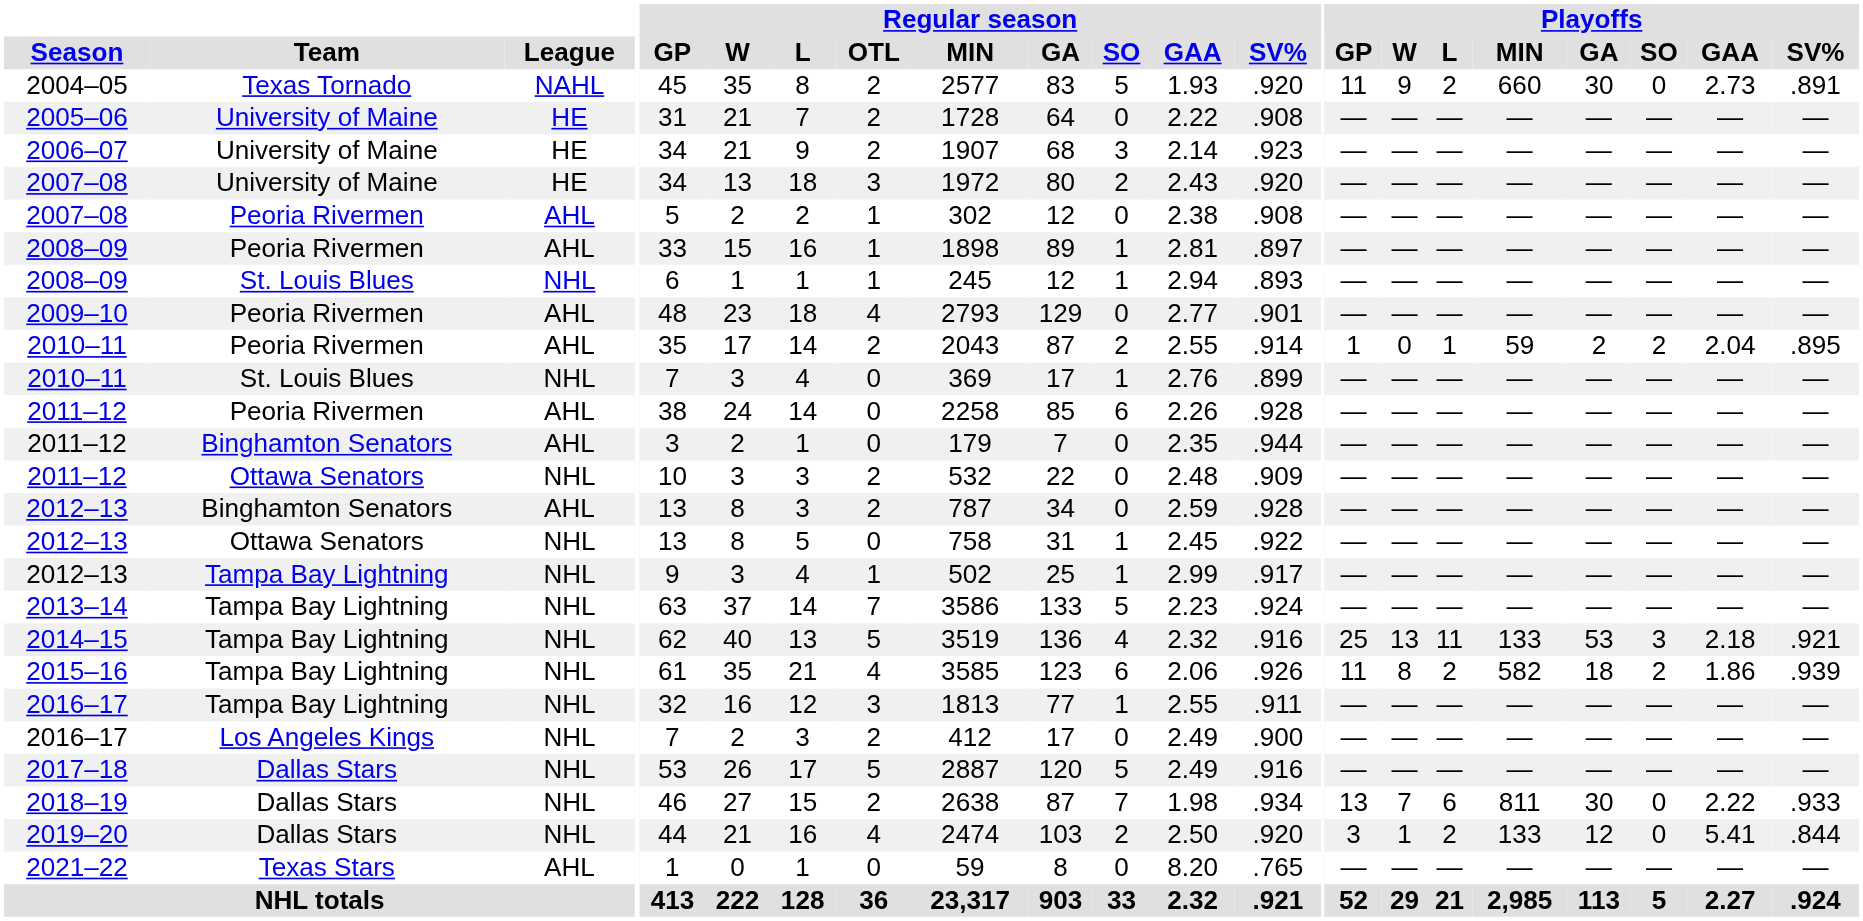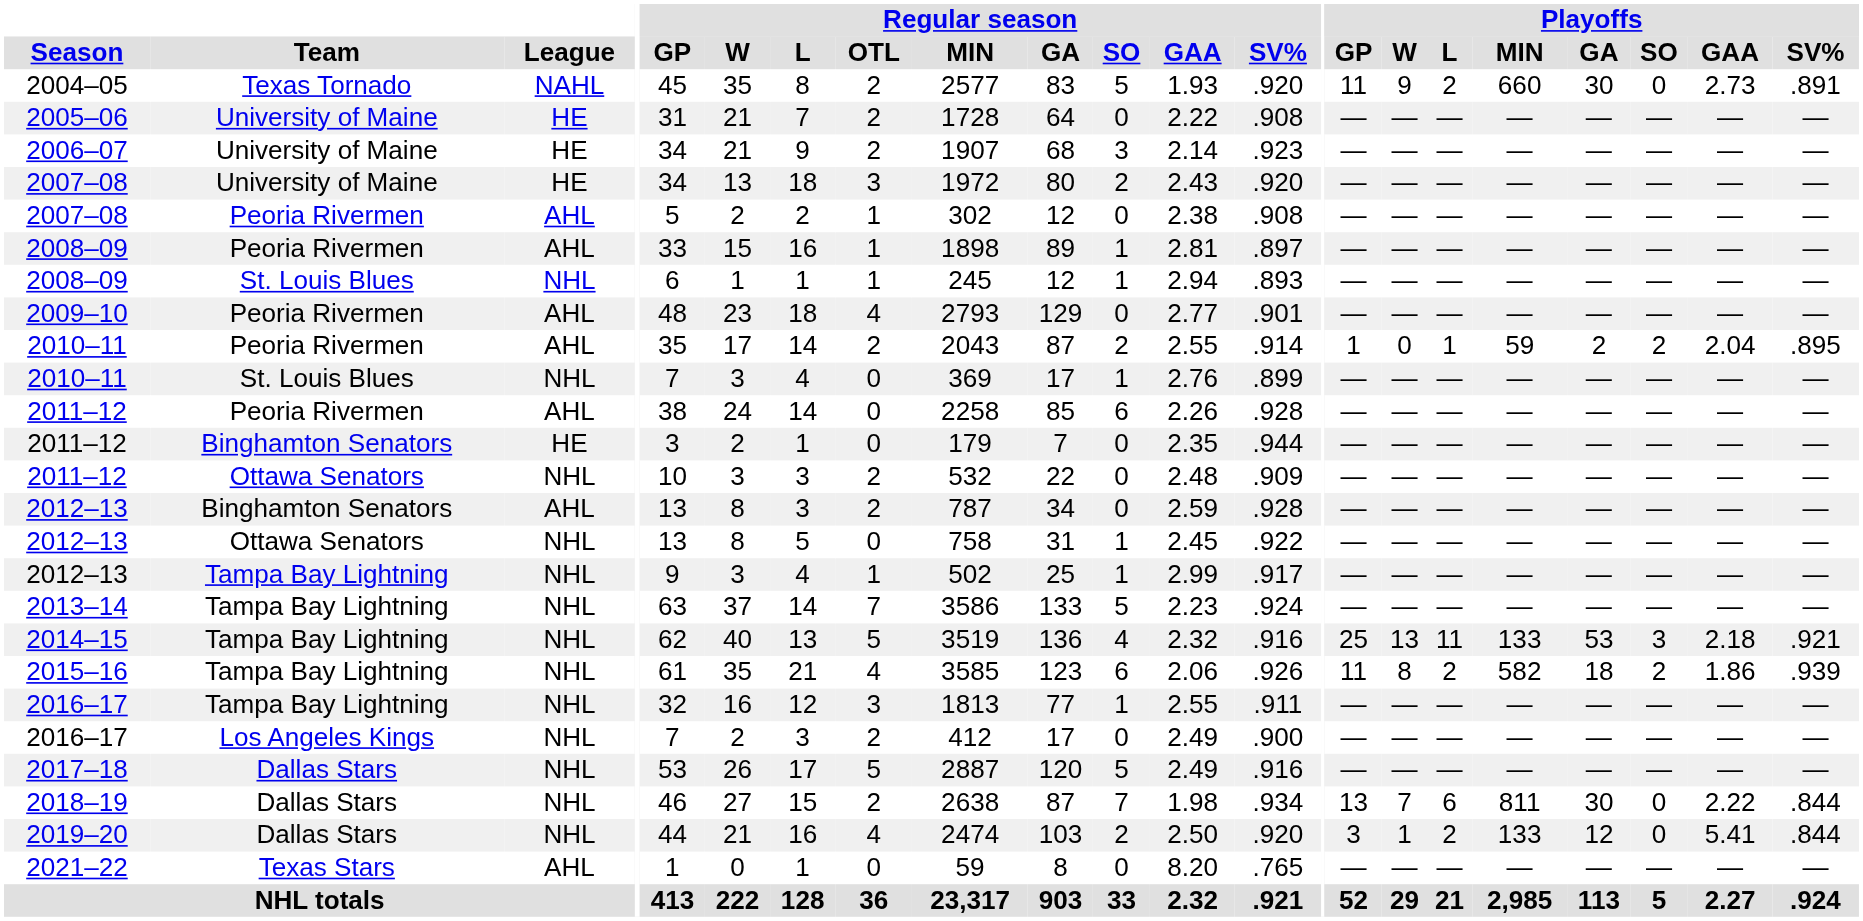 <table border="0" cellpadding="1" cellspacing="0" style="width:90%; text-align:center;">
 <tr bgcolor="#e0e0e0">
 <th colspan="3" bgcolor="#ffffff"></th>
 <th rowspan="99" bgcolor="#ffffff"></th>
 <th colspan="9" bgcolor="#e0e0e0"><a href='#'>Regular season</a></th>
 <th rowspan="99" bgcolor="#ffffff"></th>
 <th colspan="8" bgcolor="#e0e0e0"><a href='#'>Playoffs</a></th>
 </tr>
 <tr bgcolor="#e0e0e0">
 <th><a href='#'>Season</a></th>
 <th>Team</th>
 <th>League</th>
 <th>GP</th>
 <th>W</th>
 <th>L</th>
 <th>OTL</th>
 <th>MIN</th>
 <th>GA</th>
 <th><a href='#'>SO</a></th>
 <th><a href='#'>GAA</a></th>
 <th><a href='#'>SV%</a></th>
 <th>GP</th>
 <th>W</th>
 <th>L</th>
 <th>MIN</th>
 <th>GA</th>
 <th>SO</th>
 <th>GAA</th>
 <th>SV%</th>
 </tr>
 <tr>
 <td>2004–05</td>
 <td><a href='#'>Texas Tornado</a></td>
 <td><a href='#'>NAHL</a></td>
 <td>45</td>
 <td>35</td>
 <td>8</td>
 <td>2</td>
 <td>2577</td>
 <td>83</td>
 <td>5</td>
 <td>1.93</td>
 <td>.920</td>
 <td>11</td>
 <td>9</td>
 <td>2</td>
 <td>660</td>
 <td>30</td>
 <td>0</td>
 <td>2.73</td>
 <td>.891</td>
 </tr>
 <tr bgcolor="#f0f0f0">
 <td><a href='#'>2005–06</a></td>
 <td><a href='#'>University of Maine</a></td>
 <td><a href='#'>HE</a></td>
 <td>31</td>
 <td>21</td>
 <td>7</td>
 <td>2</td>
 <td>1728</td>
 <td>64</td>
 <td>0</td>
 <td>2.22</td>
 <td>.908</td>
 <td>—</td>
 <td>—</td>
 <td>—</td>
 <td>—</td>
 <td>—</td>
 <td>—</td>
 <td>—</td>
 <td>—</td>
 </tr>
 <tr>
 <td><a href='#'>2006–07</a></td>
 <td>University of Maine</td>
 <td>HE</td>
 <td>34</td>
 <td>21</td>
 <td>9</td>
 <td>2</td>
 <td>1907</td>
 <td>68</td>
 <td>3</td>
 <td>2.14</td>
 <td>.923</td>
 <td>—</td>
 <td>—</td>
 <td>—</td>
 <td>—</td>
 <td>—</td>
 <td>—</td>
 <td>—</td>
 <td>—</td>
 </tr>
 <tr bgcolor="#f0f0f0">
 <td><a href='#'>2007–08</a></td>
 <td>University of Maine</td>
 <td>HE</td>
 <td>34</td>
 <td>13</td>
 <td>18</td>
 <td>3</td>
 <td>1972</td>
 <td>80</td>
 <td>2</td>
 <td>2.43</td>
 <td>.920</td>
 <td>—</td>
 <td>—</td>
 <td>—</td>
 <td>—</td>
 <td>—</td>
 <td>—</td>
 <td>—</td>
 <td>—</td>
 </tr>
 <tr>
 <td><a href='#'>2007–08</a></td>
 <td><a href='#'>Peoria Rivermen</a></td>
 <td><a href='#'>AHL</a></td>
 <td>5</td>
 <td>2</td>
 <td>2</td>
 <td>1</td>
 <td>302</td>
 <td>12</td>
 <td>0</td>
 <td>2.38</td>
 <td>.908</td>
 <td>—</td>
 <td>—</td>
 <td>—</td>
 <td>—</td>
 <td>—</td>
 <td>—</td>
 <td>—</td>
 <td>—</td>
 </tr>
 <tr bgcolor="#f0f0f0">
 <td><a href='#'>2008–09</a></td>
 <td>Peoria Rivermen</td>
 <td>AHL</td>
 <td>33</td>
 <td>15</td>
 <td>16</td>
 <td>1</td>
 <td>1898</td>
 <td>89</td>
 <td>1</td>
 <td>2.81</td>
 <td>.897</td>
 <td>—</td>
 <td>—</td>
 <td>—</td>
 <td>—</td>
 <td>—</td>
 <td>—</td>
 <td>—</td>
 <td>—</td>
 </tr>
 <tr>
 <td><a href='#'>2008–09</a></td>
 <td><a href='#'>St. Louis Blues</a></td>
 <td><a href='#'>NHL</a></td>
 <td>6</td>
 <td>1</td>
 <td>1</td>
 <td>1</td>
 <td>245</td>
 <td>12</td>
 <td>1</td>
 <td>2.94</td>
 <td>.893</td>
 <td>—</td>
 <td>—</td>
 <td>—</td>
 <td>—</td>
 <td>—</td>
 <td>—</td>
 <td>—</td>
 <td>—</td>
 </tr>
 <tr bgcolor="#f0f0f0">
 <td><a href='#'>2009–10</a></td>
 <td>Peoria Rivermen</td>
 <td>AHL</td>
 <td>48</td>
 <td>23</td>
 <td>18</td>
 <td>4</td>
 <td>2793</td>
 <td>129</td>
 <td>0</td>
 <td>2.77</td>
 <td>.901</td>
 <td>—</td>
 <td>—</td>
 <td>—</td>
 <td>—</td>
 <td>—</td>
 <td>—</td>
 <td>—</td>
 <td>—</td>
 </tr>
 <tr>
 <td><a href='#'>2010–11</a></td>
 <td>Peoria Rivermen</td>
 <td>AHL</td>
 <td>35</td>
 <td>17</td>
 <td>14</td>
 <td>2</td>
 <td>2043</td>
 <td>87</td>
 <td>2</td>
 <td>2.55</td>
 <td>.914</td>
 <td>1</td>
 <td>0</td>
 <td>1</td>
 <td>59</td>
 <td>2</td>
 <td>2</td>
 <td>2.04</td>
 <td>.895</td>
 </tr>
 <tr bgcolor="#f0f0f0">
 <td><a href='#'>2010–11</a></td>
 <td>St. Louis Blues</td>
 <td>NHL</td>
 <td>7</td>
 <td>3</td>
 <td>4</td>
 <td>0</td>
 <td>369</td>
 <td>17</td>
 <td>1</td>
 <td>2.76</td>
 <td>.899</td>
 <td>—</td>
 <td>—</td>
 <td>—</td>
 <td>—</td>
 <td>—</td>
 <td>—</td>
 <td>—</td>
 <td>—</td>
 </tr>
 <tr>
 <td><a href='#'>2011–12</a></td>
 <td>Peoria Rivermen</td>
 <td>AHL</td>
 <td>38</td>
 <td>24</td>
 <td>14</td>
 <td>0</td>
 <td>2258</td>
 <td>85</td>
 <td>6</td>
 <td>2.26</td>
 <td>.928</td>
 <td>—</td>
 <td>—</td>
 <td>—</td>
 <td>—</td>
 <td>—</td>
 <td>—</td>
 <td>—</td>
 <td>—</td>
 </tr>
 <tr bgcolor="#f0f0f0">
 <td>2011–12</td>
 <td><a href='#'>Binghamton Senators</a></td>
-<td>AHL</td>
+<td>HE</td>
 <td>3</td>
 <td>2</td>
 <td>1</td>
 <td>0</td>
 <td>179</td>
 <td>7</td>
 <td>0</td>
 <td>2.35</td>
 <td>.944</td>
 <td>—</td>
 <td>—</td>
 <td>—</td>
 <td>—</td>
 <td>—</td>
 <td>—</td>
 <td>—</td>
 <td>—</td>
 </tr>
 <tr>
 <td><a href='#'>2011–12</a></td>
 <td><a href='#'>Ottawa Senators</a></td>
 <td>NHL</td>
 <td>10</td>
 <td>3</td>
 <td>3</td>
 <td>2</td>
 <td>532</td>
 <td>22</td>
 <td>0</td>
 <td>2.48</td>
 <td>.909</td>
 <td>—</td>
 <td>—</td>
 <td>—</td>
 <td>—</td>
 <td>—</td>
 <td>—</td>
 <td>—</td>
 <td>—</td>
 </tr>
 <tr bgcolor="#f0f0f0">
 <td><a href='#'>2012–13</a></td>
 <td>Binghamton Senators</td>
 <td>AHL</td>
 <td>13</td>
 <td>8</td>
 <td>3</td>
 <td>2</td>
 <td>787</td>
 <td>34</td>
 <td>0</td>
 <td>2.59</td>
 <td>.928</td>
 <td>—</td>
 <td>—</td>
 <td>—</td>
 <td>—</td>
 <td>—</td>
 <td>—</td>
 <td>—</td>
 <td>—</td>
 </tr>
 <tr>
 <td><a href='#'>2012–13</a></td>
 <td>Ottawa Senators</td>
 <td>NHL</td>
 <td>13</td>
 <td>8</td>
 <td>5</td>
 <td>0</td>
 <td>758</td>
 <td>31</td>
 <td>1</td>
 <td>2.45</td>
 <td>.922</td>
 <td>—</td>
 <td>—</td>
 <td>—</td>
 <td>—</td>
 <td>—</td>
 <td>—</td>
 <td>—</td>
 <td>—</td>
 </tr>
 <tr bgcolor="#f0f0f0">
 <td>2012–13</td>
 <td><a href='#'>Tampa Bay Lightning</a></td>
 <td>NHL</td>
 <td>9</td>
 <td>3</td>
 <td>4</td>
 <td>1</td>
 <td>502</td>
 <td>25</td>
 <td>1</td>
 <td>2.99</td>
 <td>.917</td>
 <td>—</td>
 <td>—</td>
 <td>—</td>
 <td>—</td>
 <td>—</td>
 <td>—</td>
 <td>—</td>
 <td>—</td>
 </tr>
 <tr>
 <td><a href='#'>2013–14</a></td>
 <td>Tampa Bay Lightning</td>
 <td>NHL</td>
 <td>63</td>
 <td>37</td>
 <td>14</td>
 <td>7</td>
 <td>3586</td>
 <td>133</td>
 <td>5</td>
 <td>2.23</td>
 <td>.924</td>
 <td>—</td>
 <td>—</td>
 <td>—</td>
 <td>—</td>
 <td>—</td>
 <td>—</td>
 <td>—</td>
 <td>—</td>
 </tr>
 <tr bgcolor="#f0f0f0">
 <td><a href='#'>2014–15</a></td>
 <td>Tampa Bay Lightning</td>
 <td>NHL</td>
 <td>62</td>
 <td>40</td>
 <td>13</td>
 <td>5</td>
 <td>3519</td>
 <td>136</td>
 <td>4</td>
 <td>2.32</td>
 <td>.916</td>
 <td>25</td>
 <td>13</td>
 <td>11</td>
 <td>133</td>
 <td>53</td>
 <td>3</td>
 <td>2.18</td>
 <td>.921</td>
 </tr>
 <tr>
 <td><a href='#'>2015–16</a></td>
 <td>Tampa Bay Lightning</td>
 <td>NHL</td>
 <td>61</td>
 <td>35</td>
 <td>21</td>
 <td>4</td>
 <td>3585</td>
 <td>123</td>
 <td>6</td>
 <td>2.06</td>
 <td>.926</td>
 <td>11</td>
 <td>8</td>
 <td>2</td>
 <td>582</td>
 <td>18</td>
 <td>2</td>
 <td>1.86</td>
 <td>.939</td>
 </tr>
 <tr bgcolor="#f0f0f0">
 <td><a href='#'>2016–17</a></td>
 <td>Tampa Bay Lightning</td>
 <td>NHL</td>
 <td>32</td>
 <td>16</td>
 <td>12</td>
 <td>3</td>
 <td>1813</td>
 <td>77</td>
 <td>1</td>
 <td>2.55</td>
 <td>.911</td>
 <td>—</td>
 <td>—</td>
 <td>—</td>
 <td>—</td>
 <td>—</td>
 <td>—</td>
 <td>—</td>
 <td>—</td>
 </tr>
 <tr>
 <td>2016–17</td>
 <td><a href='#'>Los Angeles Kings</a></td>
 <td>NHL</td>
 <td>7</td>
 <td>2</td>
 <td>3</td>
 <td>2</td>
 <td>412</td>
 <td>17</td>
 <td>0</td>
 <td>2.49</td>
 <td>.900</td>
 <td>—</td>
 <td>—</td>
 <td>—</td>
 <td>—</td>
 <td>—</td>
 <td>—</td>
 <td>—</td>
 <td>—</td>
 </tr>
 <tr bgcolor="#f0f0f0">
 <td><a href='#'>2017–18</a></td>
 <td><a href='#'>Dallas Stars</a></td>
 <td>NHL</td>
 <td>53</td>
 <td>26</td>
 <td>17</td>
 <td>5</td>
 <td>2887</td>
 <td>120</td>
 <td>5</td>
 <td>2.49</td>
 <td>.916</td>
 <td>—</td>
 <td>—</td>
 <td>—</td>
 <td>—</td>
 <td>—</td>
 <td>—</td>
 <td>—</td>
 <td>—</td>
 </tr>
 <tr>
 <td><a href='#'>2018–19</a></td>
 <td>Dallas Stars</td>
 <td>NHL</td>
 <td>46</td>
 <td>27</td>
 <td>15</td>
 <td>2</td>
 <td>2638</td>
 <td>87</td>
 <td>7</td>
 <td>1.98</td>
 <td>.934</td>
 <td>13</td>
 <td>7</td>
 <td>6</td>
 <td>811</td>
 <td>30</td>
 <td>0</td>
 <td>2.22</td>
-<td>.933</td>
+<td>.844</td>
 </tr>
 <tr bgcolor="#f0f0f0">
 <td><a href='#'>2019–20</a></td>
 <td>Dallas Stars</td>
 <td>NHL</td>
 <td>44</td>
 <td>21</td>
 <td>16</td>
 <td>4</td>
 <td>2474</td>
 <td>103</td>
 <td>2</td>
 <td>2.50</td>
 <td>.920</td>
 <td>3</td>
 <td>1</td>
 <td>2</td>
 <td>133</td>
 <td>12</td>
 <td>0</td>
 <td>5.41</td>
 <td>.844</td>
 </tr>
 <tr>
 <td><a href='#'>2021–22</a></td>
 <td><a href='#'>Texas Stars</a></td>
 <td>AHL</td>
 <td>1</td>
 <td>0</td>
 <td>1</td>
 <td>0</td>
 <td>59</td>
 <td>8</td>
 <td>0</td>
 <td>8.20</td>
 <td>.765</td>
 <td>—</td>
 <td>—</td>
 <td>—</td>
 <td>—</td>
 <td>—</td>
 <td>—</td>
 <td>—</td>
 <td>—</td>
 </tr>
 <tr bgcolor="#e0e0e0">
 <th colspan=3>NHL totals</th>
 <th>413</th>
 <th>222</th>
 <th>128</th>
 <th>36</th>
 <th>23,317</th>
 <th>903</th>
 <th>33</th>
 <th>2.32</th>
 <th>.921</th>
 <th>52</th>
 <th>29</th>
 <th>21</th>
 <th>2,985</th>
 <th>113</th>
 <th>5</th>
 <th>2.27</th>
 <th>.924</th>
 </tr>
 </table>
